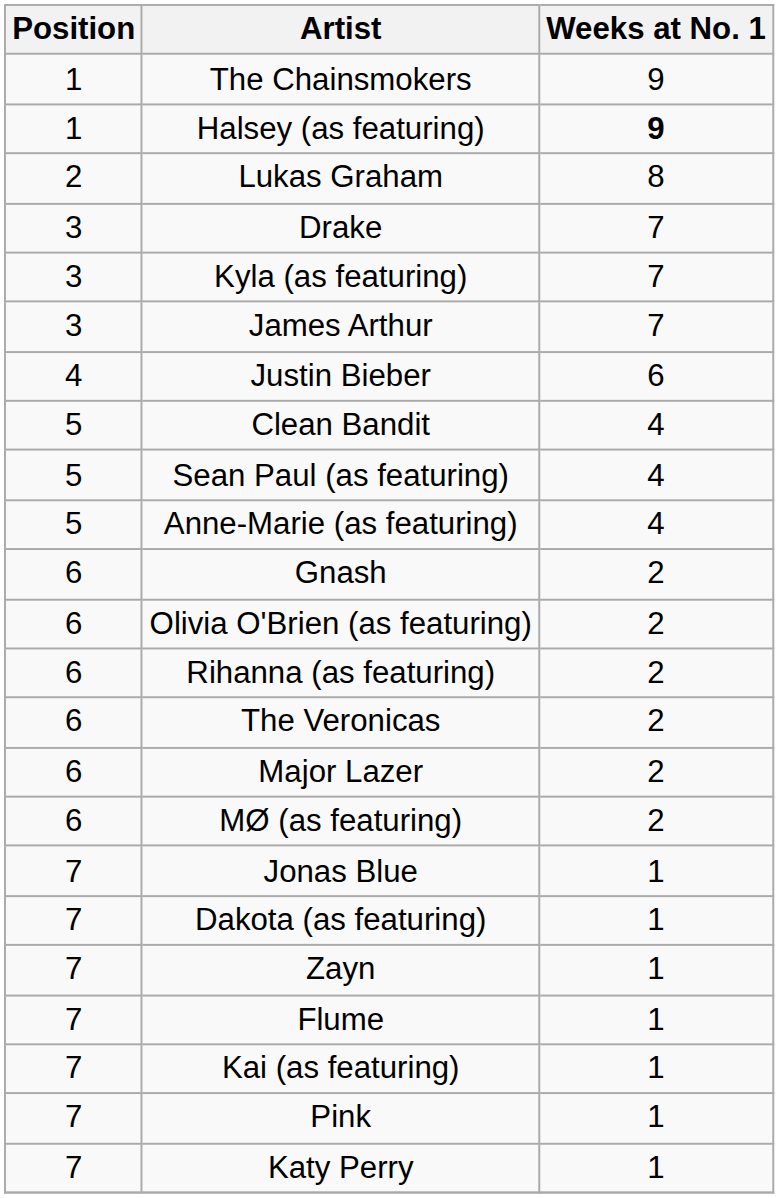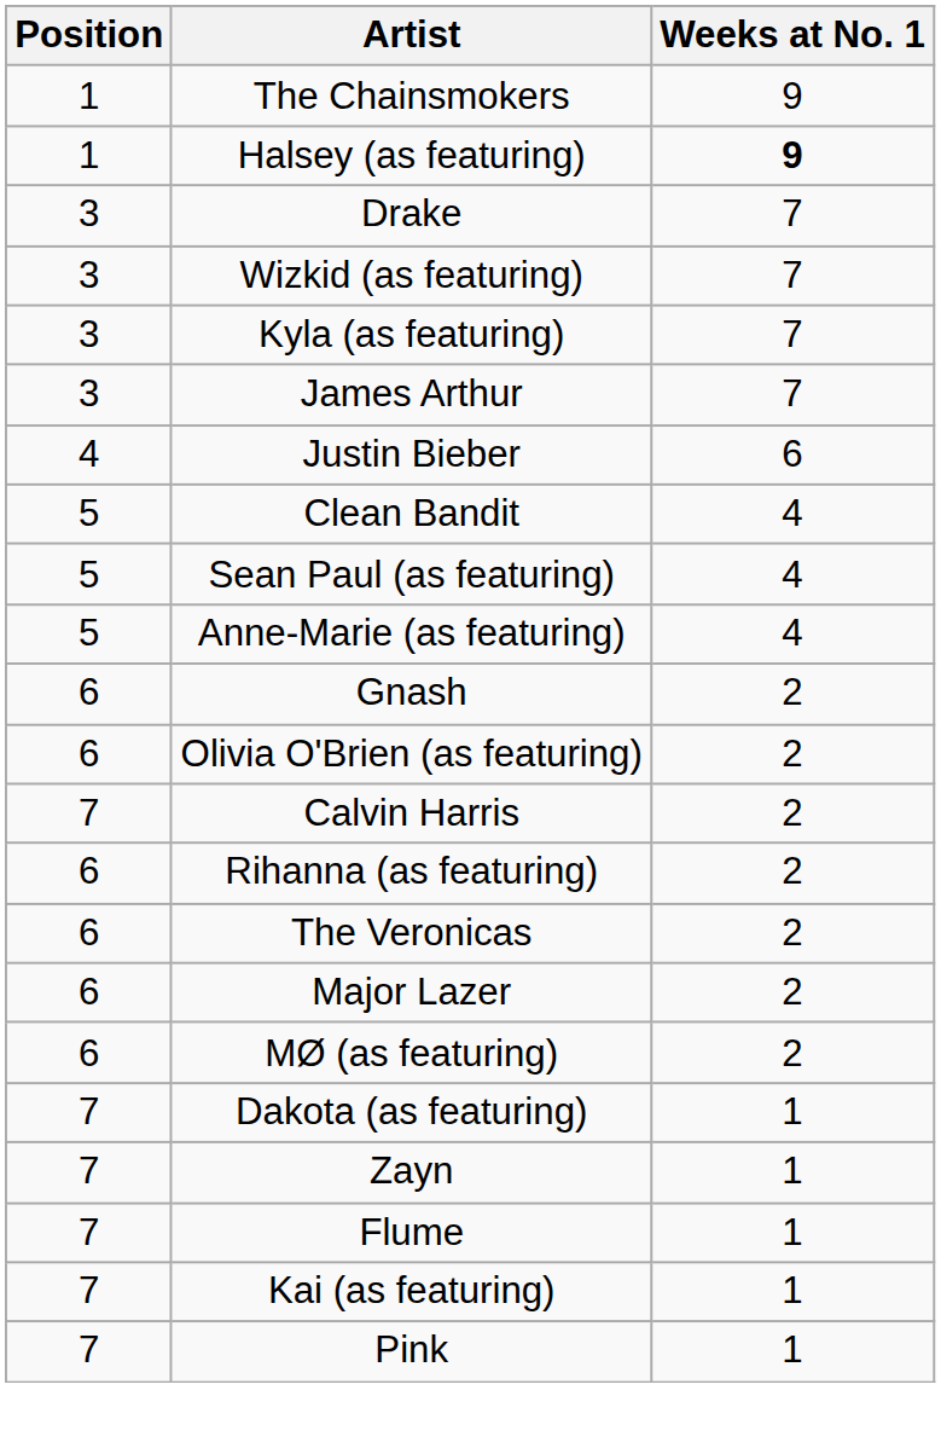 <table class="wikitable">
 <tr>
 <th style="text-align: center;">Position</th>
 <th style="text-align: center;">Artist</th>
 <th style="text-align: center;">Weeks at No. 1</th>
 </tr>
 <tr>
 <td style="text-align: center;">1</td>
 <td style="text-align: center;">The Chainsmokers</td>
 <td style="text-align: center;">9</td>
 </tr>
 <tr>
 <td style="text-align: center;">1</td>
 <td style="text-align: center;">Halsey (as featuring)</td>
 <td style="text-align: center;"><strong>9</strong></td>
 </tr>
 <tr>
-<td style="text-align: center;">2</td>
-<td style="text-align: center;">Lukas Graham</td>
-<td style="text-align: center;">8</td>
+<td style="text-align: center;">3</td>
+<td style="text-align: center;">Drake</td>
+<td style="text-align: center;">7</td>
 </tr>
 <tr>
 <td style="text-align: center;">3</td>
-<td style="text-align: center;">Drake</td>
+<td style="text-align: center;">Wizkid (as featuring)</td>
 <td style="text-align: center;">7</td>
 </tr>
 <tr>
 <td style="text-align: center;">3</td>
 <td style="text-align: center;">Kyla (as featuring)</td>
 <td style="text-align: center;">7</td>
 </tr>
 <tr>
 <td style="text-align: center;">3</td>
 <td style="text-align: center;">James Arthur</td>
 <td style="text-align: center;">7</td>
 </tr>
 <tr>
 <td style="text-align: center;">4</td>
 <td style="text-align: center;">Justin Bieber</td>
 <td style="text-align: center;">6</td>
 </tr>
 <tr>
 <td style="text-align: center;">5</td>
 <td style="text-align: center;">Clean Bandit</td>
 <td style="text-align: center;">4</td>
 </tr>
 <tr>
 <td style="text-align: center;">5</td>
 <td style="text-align: center;">Sean Paul (as featuring)</td>
 <td style="text-align: center;">4</td>
 </tr>
 <tr>
 <td style="text-align: center;">5</td>
 <td style="text-align: center;">Anne-Marie (as featuring)</td>
 <td style="text-align: center;">4</td>
 </tr>
 <tr>
 <td style="text-align: center;">6</td>
 <td style="text-align: center;">Gnash</td>
 <td style="text-align: center;">2</td>
 </tr>
 <tr>
 <td style="text-align: center;">6</td>
 <td style="text-align: center;">Olivia O'Brien (as featuring)</td>
 <td style="text-align: center;">2</td>
 </tr>
 <tr>
+<td style="text-align: center;">7</td>
+<td style="text-align: center;">Calvin Harris</td>
+<td style="text-align: center;">2</td>
+</tr>
+<tr>
 <td style="text-align: center;">6</td>
 <td style="text-align: center;">Rihanna (as featuring)</td>
 <td style="text-align: center;">2</td>
 </tr>
 <tr>
 <td style="text-align: center;">6</td>
 <td style="text-align: center;">The Veronicas</td>
 <td style="text-align: center;">2</td>
 </tr>
 <tr>
 <td style="text-align: center;">6</td>
 <td style="text-align: center;">Major Lazer</td>
 <td style="text-align: center;">2</td>
 </tr>
 <tr>
 <td style="text-align: center;">6</td>
 <td style="text-align: center;">MØ (as featuring)</td>
 <td style="text-align: center;">2</td>
-</tr>
-<tr>
-<td style="text-align: center;">7</td>
-<td style="text-align: center;">Jonas Blue</td>
-<td style="text-align: center;">1</td>
 </tr>
 <tr>
 <td style="text-align: center;">7</td>
 <td style="text-align: center;">Dakota (as featuring)</td>
 <td style="text-align: center;">1</td>
 </tr>
 <tr>
 <td style="text-align: center;">7</td>
 <td style="text-align: center;">Zayn</td>
 <td style="text-align: center;">1</td>
 </tr>
 <tr>
 <td style="text-align: center;">7</td>
 <td style="text-align: center;">Flume</td>
 <td style="text-align: center;">1</td>
 </tr>
 <tr>
 <td style="text-align: center;">7</td>
 <td style="text-align: center;">Kai (as featuring)</td>
 <td style="text-align: center;">1</td>
 </tr>
 <tr>
 <td style="text-align: center;">7</td>
 <td style="text-align: center;">Pink</td>
 <td style="text-align: center;">1</td>
 </tr>
 <tr>
-<td style="text-align: center;">7</td>
-<td style="text-align: center;">Katy Perry</td>
-<td style="text-align: center;">1</td>
-</tr>
-<tr>
 </tr>
 </table>
